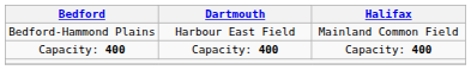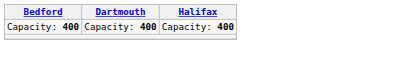 <table class="wikitable" style="text-align:center">
 <tr>
 <th width=33%><a href='#'>Bedford</a></th>
 <th width=33%><a href='#'>Dartmouth</a></th>
 <th width=33%><a href='#'>Halifax</a></th>
-</tr>
-<tr>
-<td>Bedford-Hammond Plains</td>
-<td>Harbour East Field</td>
-<td>Mainland Common Field</td>
 </tr>
 <tr>
 <td>Capacity: <strong>400</strong></td>
 <td>Capacity: <strong>400</strong></td>
 <td>Capacity: <strong>400</strong></td>
 </tr>
 <tr>
 <td colspan=3></td>
 </tr>
 <tr>
 </tr>
 </table>
